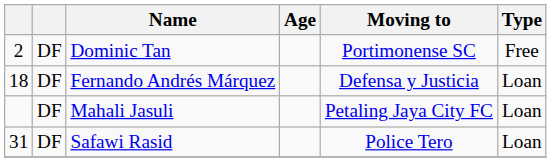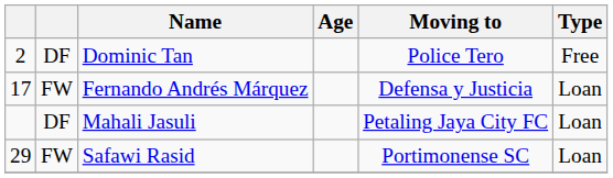 <table class="wikitable" style="text-align:center;">
 <tr>
 <th></th>
 <th></th>
 <th>Name</th>
 <th>Age</th>
 <th>Moving to</th>
 <th>Type</th>
 </tr>
 <tr>
 <td>2</td>
 <td>DF</td>
 <td align=left> <a href='#'>Dominic Tan</a></td>
 <td></td>
-<td> <a href='#'>Portimonense SC</a></td>
+<td> <a href='#'>Police Tero</a></td>
 <td>Free</td>
 </tr>
 <tr>
-<td>18</td>
-<td>DF</td>
+<td>17</td>
+<td>FW</td>
 <td align=left> <a href='#'>Fernando Andrés Márquez</a></td>
 <td></td>
 <td> <a href='#'>Defensa y Justicia</a></td>
 <td>Loan </td>
 </tr>
 <tr>
 <td></td>
 <td>DF</td>
 <td align=left> <a href='#'>Mahali Jasuli</a></td>
 <td></td>
 <td> <a href='#'>Petaling Jaya City FC</a></td>
 <td>Loan</td>
 </tr>
 <tr>
-<td>31</td>
-<td>DF</td>
+<td>29</td>
+<td>FW</td>
 <td align=left> <a href='#'>Safawi Rasid</a></td>
 <td></td>
-<td> <a href='#'>Police Tero</a></td>
+<td> <a href='#'>Portimonense SC</a></td>
 <td>Loan</td>
 </tr>
 <tr>
 </tr>
 </table>
